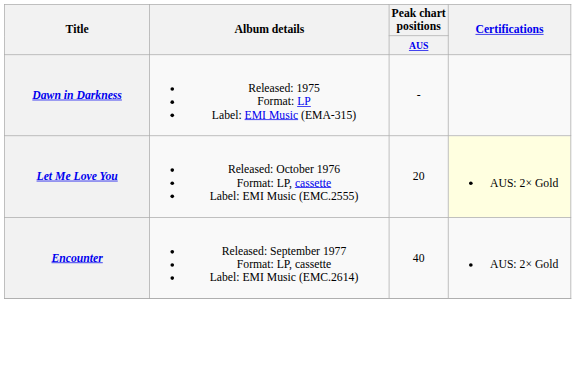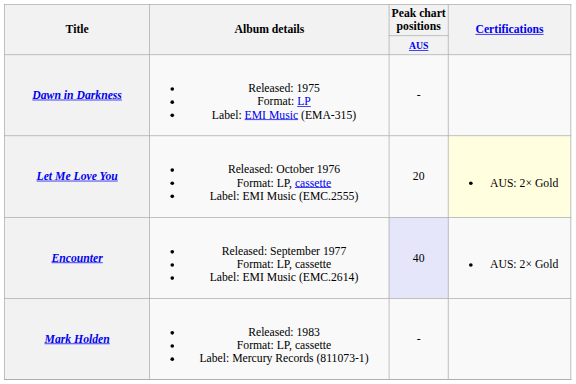 <table class="wikitable plainrowheaders" style="text-align:center;" border="1">
 <tr>
 <th scope="col" rowspan="2" style="width:12em;">Title</th>
 <th scope="col" rowspan="2" style="width:20em;">Album details</th>
 <th scope="col" colspan="1">Peak chart<br>positions</th>
 <th scope="col" rowspan="2" style="width:10em;"><a href='#'>Certifications</a></th>
 </tr>
 <tr>
 <th scope="col" style="text-align:center;"><small><a href='#'>AUS</a><br></small></th>
 </tr>
 <tr>
 <th scope="row"><em><a href='#'>Dawn in Darkness</a></em></th>
 <td><br><ul><li>Released: 1975</li><li>Format: <a href='#'>LP</a></li><li>Label: <a href='#'>EMI Music</a> (EMA-315)</li></ul></td>
 <td align="center">-</td>
 <td align="center"></td>
 </tr>
 <tr>
 <th scope="row"><em><a href='#'>Let Me Love You</a></em></th>
 <td><br><ul><li>Released: October 1976</li><li>Format: LP, <a href='#'>cassette</a></li><li>Label: EMI Music (EMC.2555)</li></ul></td>
 <td align="center">20</td>
 <td align="center" style="background: lightyellow;"><br><ul><li>AUS: 2× Gold</li></ul></td>
 </tr>
 <tr>
 <th scope="row"><em><a href='#'>Encounter</a></em></th>
 <td><br><ul><li>Released: September 1977</li><li>Format: LP, cassette</li><li>Label: EMI Music (EMC.2614)</li></ul></td>
-<td align="center">40</td>
+<td align="center" style="background: lavender;">40</td>
 <td align="center"><br><ul><li>AUS: 2× Gold</li></ul></td>
+</tr>
+<tr>
+<th scope="row"><em><a href='#'>Mark Holden</a></em></th>
+<td><br><ul><li>Released: 1983</li><li>Format: LP, cassette</li><li>Label: Mercury Records (811073-1)</li></ul></td>
+<td align="center">-</td>
+<td align="center"></td>
 </tr>
 <tr>
 </tr>
 </table>
